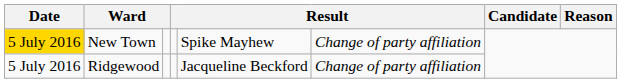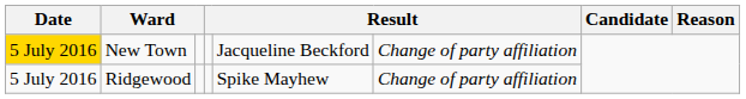 <table class="wikitable">
 <tr>
 <th>Date</th>
 <th colspan=2>Ward</th>
 <th colspan=3>Result</th>
 <th>Candidate</th>
 <th>Reason</th>
 </tr>
 <tr>
 <td style="background: gold;">5 July 2016</td>
 <td>New Town</td>
 <td></td>
 <td></td>
-<td>Spike Mayhew</td>
+<td>Jacqueline Beckford</td>
 <td><em>Change of party affiliation </em></td>
 </tr>
 <tr>
 <td>5 July 2016</td>
 <td>Ridgewood</td>
 <td></td>
 <td></td>
-<td>Jacqueline Beckford</td>
+<td>Spike Mayhew</td>
 <td><em>Change of party affiliation</em></td>
 </tr>
 </table>
